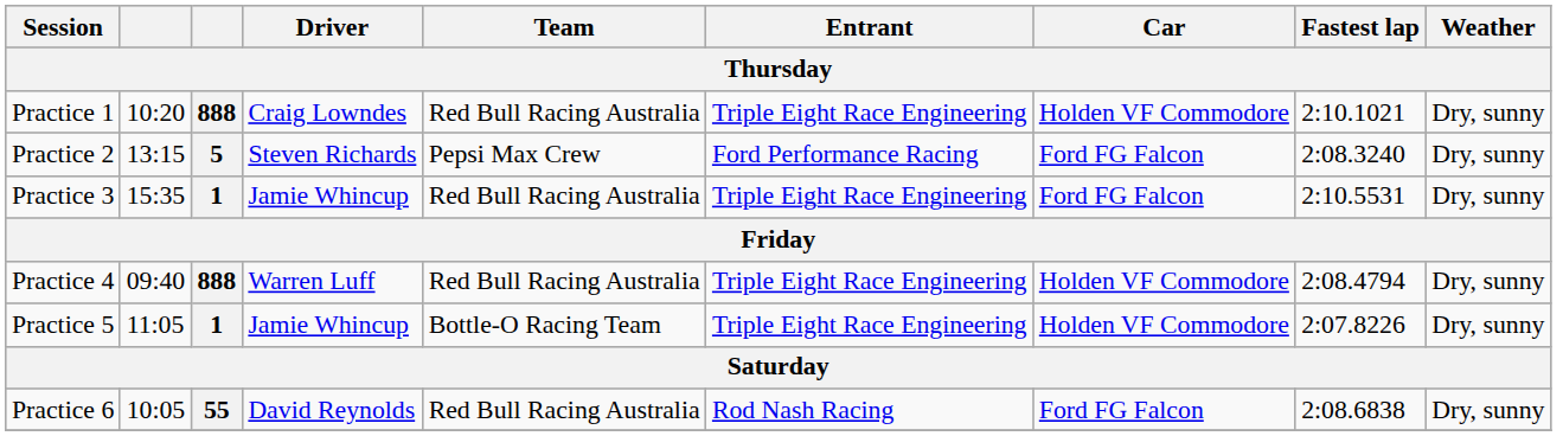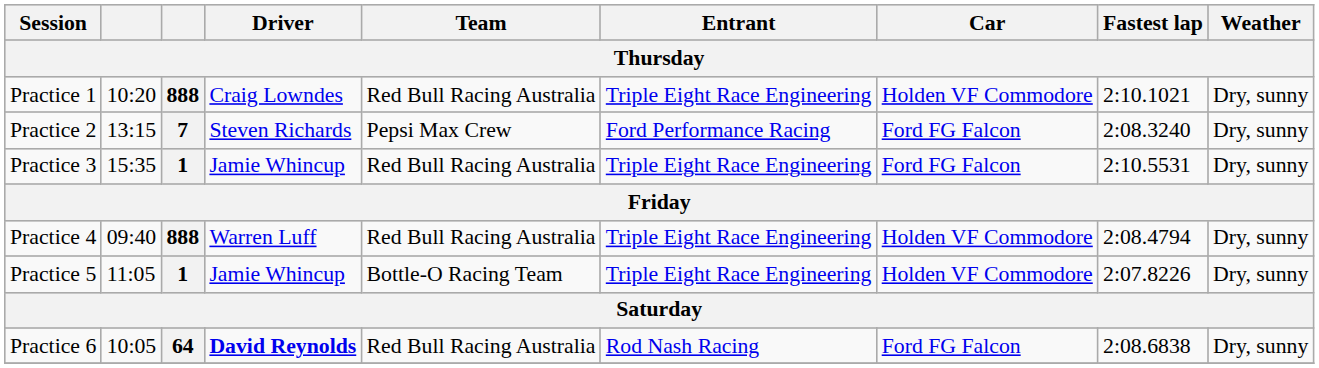 <table class="wikitable" style="font-size: 85%;">
 <tr>
 <th>Session</th>
 <th></th>
 <th></th>
 <th>Driver</th>
 <th>Team</th>
 <th>Entrant</th>
 <th>Car</th>
 <th>Fastest lap</th>
 <th>Weather</th>
 </tr>
 <tr>
 <th colspan="9">Thursday</th>
 </tr>
 <tr>
 <td>Practice 1</td>
 <td>10:20</td>
 <th>888</th>
 <td><a href='#'>Craig Lowndes</a></td>
 <td>Red Bull Racing Australia</td>
 <td><a href='#'>Triple Eight Race Engineering</a></td>
 <td><a href='#'>Holden VF Commodore</a></td>
 <td>2:10.1021</td>
 <td>Dry, sunny</td>
 </tr>
 <tr>
 <td>Practice 2</td>
 <td>13:15</td>
-<th>5</th>
+<th>7</th>
 <td><a href='#'>Steven Richards</a></td>
 <td>Pepsi Max Crew</td>
 <td><a href='#'>Ford Performance Racing</a></td>
 <td><a href='#'>Ford FG Falcon</a></td>
 <td>2:08.3240</td>
 <td>Dry, sunny</td>
 </tr>
 <tr>
 <td>Practice 3</td>
 <td>15:35</td>
 <th>1</th>
 <td><a href='#'>Jamie Whincup</a></td>
 <td>Red Bull Racing Australia</td>
 <td><a href='#'>Triple Eight Race Engineering</a></td>
 <td><a href='#'>Ford FG Falcon</a></td>
 <td>2:10.5531</td>
 <td>Dry, sunny</td>
 </tr>
 <tr>
 <th colspan="9">Friday</th>
 </tr>
 <tr>
 <td>Practice 4</td>
 <td>09:40</td>
 <th>888</th>
 <td><a href='#'>Warren Luff</a></td>
 <td>Red Bull Racing Australia</td>
 <td><a href='#'>Triple Eight Race Engineering</a></td>
 <td><a href='#'>Holden VF Commodore</a></td>
 <td>2:08.4794</td>
 <td>Dry, sunny</td>
 </tr>
 <tr>
 <td>Practice 5</td>
 <td>11:05</td>
 <th>1</th>
 <td><a href='#'>Jamie Whincup</a></td>
 <td>Bottle-O Racing Team</td>
 <td><a href='#'>Triple Eight Race Engineering</a></td>
 <td><a href='#'>Holden VF Commodore</a></td>
 <td>2:07.8226</td>
 <td>Dry, sunny</td>
 </tr>
 <tr>
 <th colspan="9">Saturday</th>
 </tr>
 <tr>
 <td>Practice 6</td>
 <td>10:05</td>
-<th>55</th>
-<td><a href='#'>David Reynolds</a></td>
+<th>64</th>
+<td><strong><a href='#'>David Reynolds</a></strong></td>
 <td>Red Bull Racing Australia</td>
 <td><a href='#'>Rod Nash Racing</a></td>
 <td><a href='#'>Ford FG Falcon</a></td>
 <td>2:08.6838</td>
 <td>Dry, sunny</td>
 </tr>
 <tr>
 </tr>
 </table>
